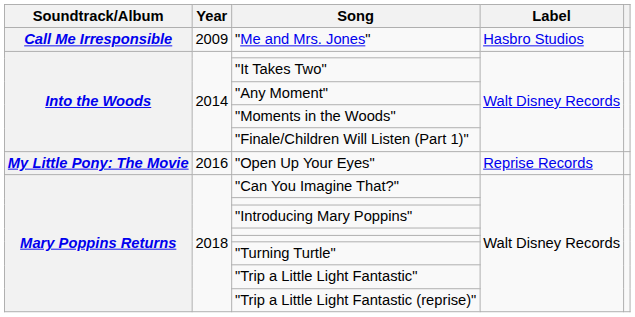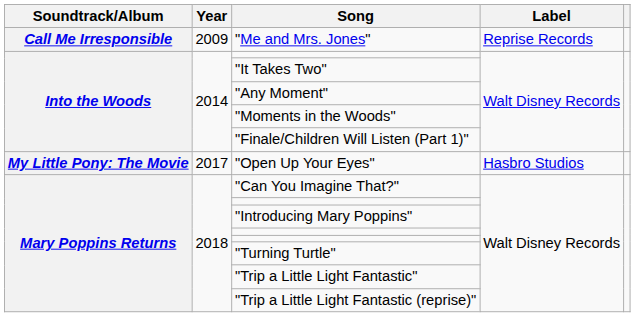 <table class="wikitable plainrowheaders sortable" style="margin-right: 0;">
 <tr>
 <th scope="col">Soundtrack/Album</th>
 <th scope="col">Year</th>
 <th scope="col">Song</th>
 <th scope="col">Label</th>
 <th scope="col" class="unsortable"></th>
 </tr>
 <tr>
 <th scope=row><em><a href='#'>Call Me Irresponsible</a></em></th>
 <td>2009</td>
 <td>"<a href='#'>Me and Mrs. Jones</a>"</td>
-<td><a href='#'>Hasbro Studios</a></td>
+<td><a href='#'>Reprise Records</a></td>
 <td style="text-align:center;"></td>
 </tr>
 <tr>
 <th scope="row" rowspan="5"><em><a href='#'>Into the Woods</a></em></th>
 <td rowspan="5">2014</td>
 <td></td>
 <td rowspan="5"><a href='#'>Walt Disney Records</a></td>
 <td style="text-align:center;" rowspan="5"></td>
 </tr>
 <tr>
 <td>"It Takes Two"</td>
 </tr>
 <tr>
 <td>"Any Moment"</td>
 </tr>
 <tr>
 <td>"Moments in the Woods"</td>
 </tr>
 <tr>
 <td>"Finale/Children Will Listen (Part 1)"</td>
 </tr>
 <tr>
 <th scope="row"><em><a href='#'>My Little Pony: The Movie</a></em></th>
-<td>2016</td>
+<td>2017</td>
 <td>"Open Up Your Eyes"</td>
-<td><a href='#'>Reprise Records</a></td>
+<td><a href='#'>Hasbro Studios</a></td>
 <td style="text-align:center;"></td>
 </tr>
 <tr>
 <th scope="row" rowspan="8"><em><a href='#'>Mary Poppins Returns</a></em></th>
 <td rowspan="8">2018</td>
 <td>"Can You Imagine That?"</td>
 <td rowspan="8">Walt Disney Records</td>
 <td style="text-align:center;" rowspan="8"></td>
 </tr>
 <tr>
 <td></td>
 </tr>
 <tr>
 <td>"Introducing Mary Poppins"</td>
 </tr>
 <tr>
 <td></td>
 </tr>
 <tr>
 <td></td>
 </tr>
 <tr>
 <td>"Turning Turtle"</td>
 </tr>
 <tr>
 <td>"Trip a Little Light Fantastic"</td>
 </tr>
 <tr>
 <td>"Trip a Little Light Fantastic (reprise)"</td>
 </tr>
 </table>
